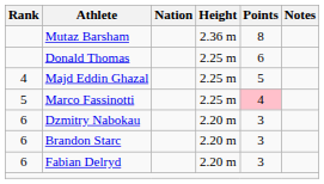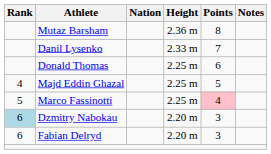 <table class="wikitable sortable" style="text-align:center;">
 <tr>
 <th scope="col" style="width: 10px;">Rank</th>
 <th scope="col">Athlete</th>
 <th scope="col">Nation</th>
 <th scope="col">Height</th>
 <th scope="col">Points</th>
 <th scope="col">Notes</th>
 </tr>
 <tr>
 <td></td>
 <td align=left><a href='#'>Mutaz Barsham</a></td>
 <td align=left></td>
 <td>2.36 m</td>
 <td>8</td>
+<td></td>
+</tr>
+<tr>
+<td></td>
+<td align=left><a href='#'>Danil Lysenko</a></td>
+<td align=left></td>
+<td>2.33 m</td>
+<td>7</td>
 <td></td>
 </tr>
 <tr>
 <td></td>
 <td align=left><a href='#'>Donald Thomas</a></td>
 <td align=left></td>
 <td>2.25 m</td>
 <td>6</td>
 <td></td>
 </tr>
 <tr>
 <td>4</td>
 <td align=left><a href='#'>Majd Eddin Ghazal</a></td>
 <td align=left></td>
 <td>2.25 m</td>
 <td>5</td>
 <td></td>
 </tr>
 <tr>
 <td>5</td>
 <td align=left><a href='#'>Marco Fassinotti</a></td>
 <td align=left></td>
 <td>2.25 m</td>
 <td style="background: pink;">4</td>
 <td></td>
 </tr>
 <tr>
-<td>6</td>
+<td style="background: lightblue;">6</td>
 <td align=left><a href='#'>Dzmitry Nabokau</a></td>
-<td align=left></td>
-<td>2.20 m</td>
-<td>3</td>
-<td></td>
-</tr>
-<tr>
-<td>6</td>
-<td align=left><a href='#'>Brandon Starc</a></td>
 <td align=left></td>
 <td>2.20 m</td>
 <td>3</td>
 <td></td>
 </tr>
 <tr>
 <td>6</td>
 <td align=left><a href='#'>Fabian Delryd</a></td>
 <td align=left></td>
 <td>2.20 m</td>
 <td>3</td>
 <td></td>
 </tr>
 <tr class="sortbottom">
 <td colspan="6"></td>
 </tr>
 </table>
